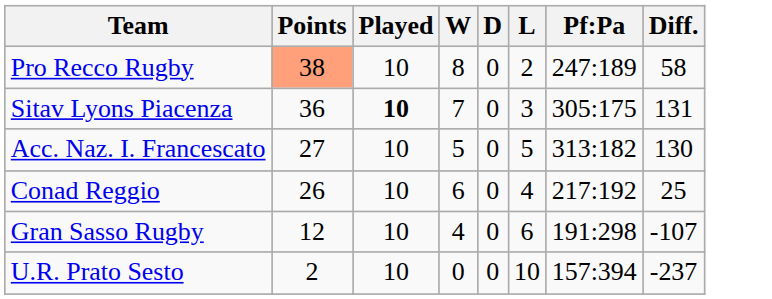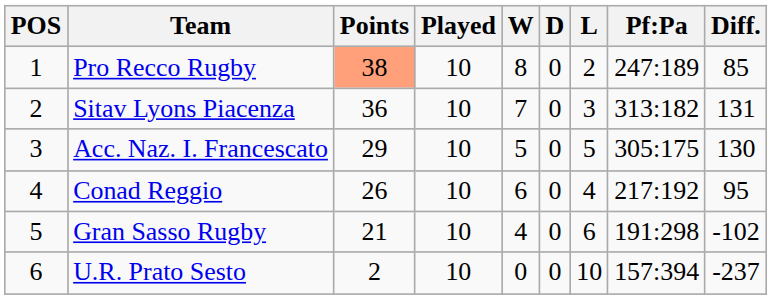 <table class="wikitable" style="float:left; margin-right:15px; text-align: center;">
 <tr>
+<th>POS</th>
 <th>Team</th>
 <th>Points</th>
 <th>Played</th>
 <th>W</th>
 <th>D</th>
 <th>L</th>
 <th>Pf:Pa</th>
 <th>Diff.</th>
 </tr>
 <tr>
+<td>1</td>
 <td align=left><a href='#'>Pro Recco Rugby</a></td>
 <td style="background: lightsalmon;">38</td>
 <td>10</td>
 <td>8</td>
 <td>0</td>
 <td>2</td>
 <td>247:189</td>
-<td>58</td>
+<td>85</td>
 </tr>
 <tr>
+<td>2</td>
 <td align=left><a href='#'>Sitav Lyons Piacenza</a></td>
 <td>36</td>
-<td><strong>10</strong></td>
+<td>10</td>
 <td>7</td>
 <td>0</td>
 <td>3</td>
-<td>305:175</td>
+<td>313:182</td>
 <td>131</td>
 </tr>
 <tr>
+<td>3</td>
 <td align=left><a href='#'>Acc. Naz. I. Francescato</a></td>
-<td>27</td>
+<td>29</td>
 <td>10</td>
 <td>5</td>
 <td>0</td>
 <td>5</td>
-<td>313:182</td>
+<td>305:175</td>
 <td>130</td>
 </tr>
 <tr>
+<td>4</td>
 <td align=left><a href='#'>Conad Reggio</a></td>
 <td>26</td>
 <td>10</td>
 <td>6</td>
 <td>0</td>
 <td>4</td>
 <td>217:192</td>
-<td>25</td>
+<td>95</td>
 </tr>
 <tr>
+<td>5</td>
 <td align=left><a href='#'>Gran Sasso Rugby</a></td>
-<td>12</td>
+<td>21</td>
 <td>10</td>
 <td>4</td>
 <td>0</td>
 <td>6</td>
 <td>191:298</td>
-<td>-107</td>
+<td>-102</td>
 </tr>
 <tr>
+<td>6</td>
 <td align=left><a href='#'>U.R. Prato Sesto</a></td>
 <td>2</td>
 <td>10</td>
 <td>0</td>
 <td>0</td>
 <td>10</td>
 <td>157:394</td>
 <td>-237</td>
 </tr>
 </table>
